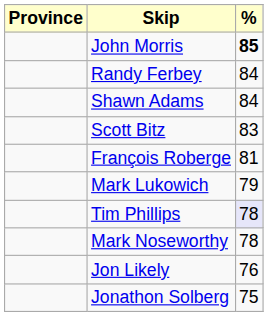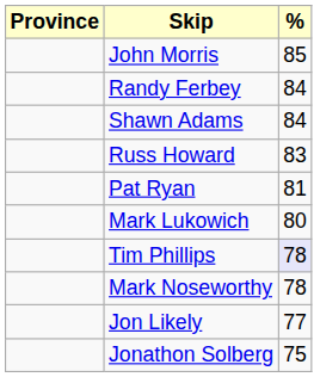 <table class="wikitable">
 <tr>
 <th style="background: #ffffcc;">Province</th>
 <th style="background: #ffffcc;">Skip</th>
 <th style="background: #ffffcc;">%</th>
 </tr>
 <tr>
 <td></td>
 <td><a href='#'>John Morris</a></td>
-<td><strong>85</strong></td>
+<td>85</td>
 </tr>
 <tr>
 <td></td>
 <td><a href='#'>Randy Ferbey</a></td>
 <td>84</td>
 </tr>
 <tr>
 <td></td>
 <td><a href='#'>Shawn Adams</a></td>
 <td>84</td>
 </tr>
 <tr>
 <td></td>
-<td><a href='#'>Scott Bitz</a></td>
+<td><a href='#'>Russ Howard</a></td>
 <td>83</td>
 </tr>
 <tr>
 <td></td>
-<td><a href='#'>François Roberge</a></td>
+<td><a href='#'>Pat Ryan</a></td>
 <td>81</td>
 </tr>
 <tr>
 <td></td>
 <td><a href='#'>Mark Lukowich</a></td>
-<td>79</td>
+<td>80</td>
 </tr>
 <tr>
 <td></td>
 <td><a href='#'>Tim Phillips</a></td>
 <td style="background: lavender;">78</td>
 </tr>
 <tr>
 <td></td>
 <td><a href='#'>Mark Noseworthy</a></td>
 <td>78</td>
 </tr>
 <tr>
 <td></td>
 <td><a href='#'>Jon Likely</a></td>
-<td>76</td>
+<td>77</td>
 </tr>
 <tr>
 <td></td>
 <td><a href='#'>Jonathon Solberg</a></td>
 <td>75</td>
 </tr>
 </table>
